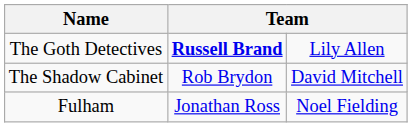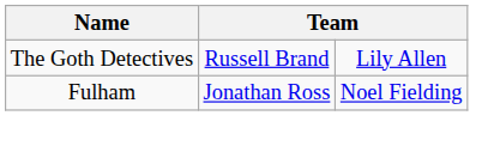 <table class="wikitable" style="text-align:center">
 <tr>
 <th scope="col">Name</th>
 <th colspan=2>Team</th>
 </tr>
 <tr>
 <td>The Goth Detectives</td>
-<td><strong><a href='#'>Russell Brand</a></strong></td>
+<td><a href='#'>Russell Brand</a></td>
 <td><a href='#'>Lily Allen</a></td>
-</tr>
-<tr>
-<td>The Shadow Cabinet</td>
-<td><a href='#'>Rob Brydon</a></td>
-<td><a href='#'>David Mitchell</a></td>
 </tr>
 <tr>
 <td>Fulham</td>
 <td><a href='#'>Jonathan Ross</a></td>
 <td><a href='#'>Noel Fielding</a></td>
 </tr>
 </table>
